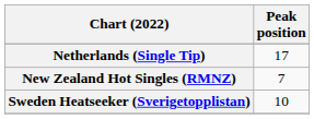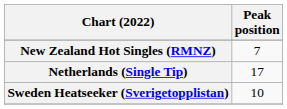 <table class="wikitable sortable plainrowheaders" style="text-align:center">
 <tr>
 <th scope="col">Chart (2022)</th>
 <th scope="col">Peak<br>position</th>
 </tr>
 <tr>
 </tr>
 <tr>
+<th scope="row">New Zealand Hot Singles (<a href='#'>RMNZ</a>)</th>
+<td>7</td>
+</tr>
+<tr>
 <th scope="row">Netherlands (<a href='#'>Single Tip</a>)</th>
 <td>17</td>
-</tr>
-<tr>
-<th scope="row">New Zealand Hot Singles (<a href='#'>RMNZ</a>)</th>
-<td>7</td>
 </tr>
 <tr>
 <th scope="row">Sweden Heatseeker (<a href='#'>Sverigetopplistan</a>)</th>
 <td>10</td>
 </tr>
 <tr>
 </tr>
 <tr>
 </tr>
 </table>
